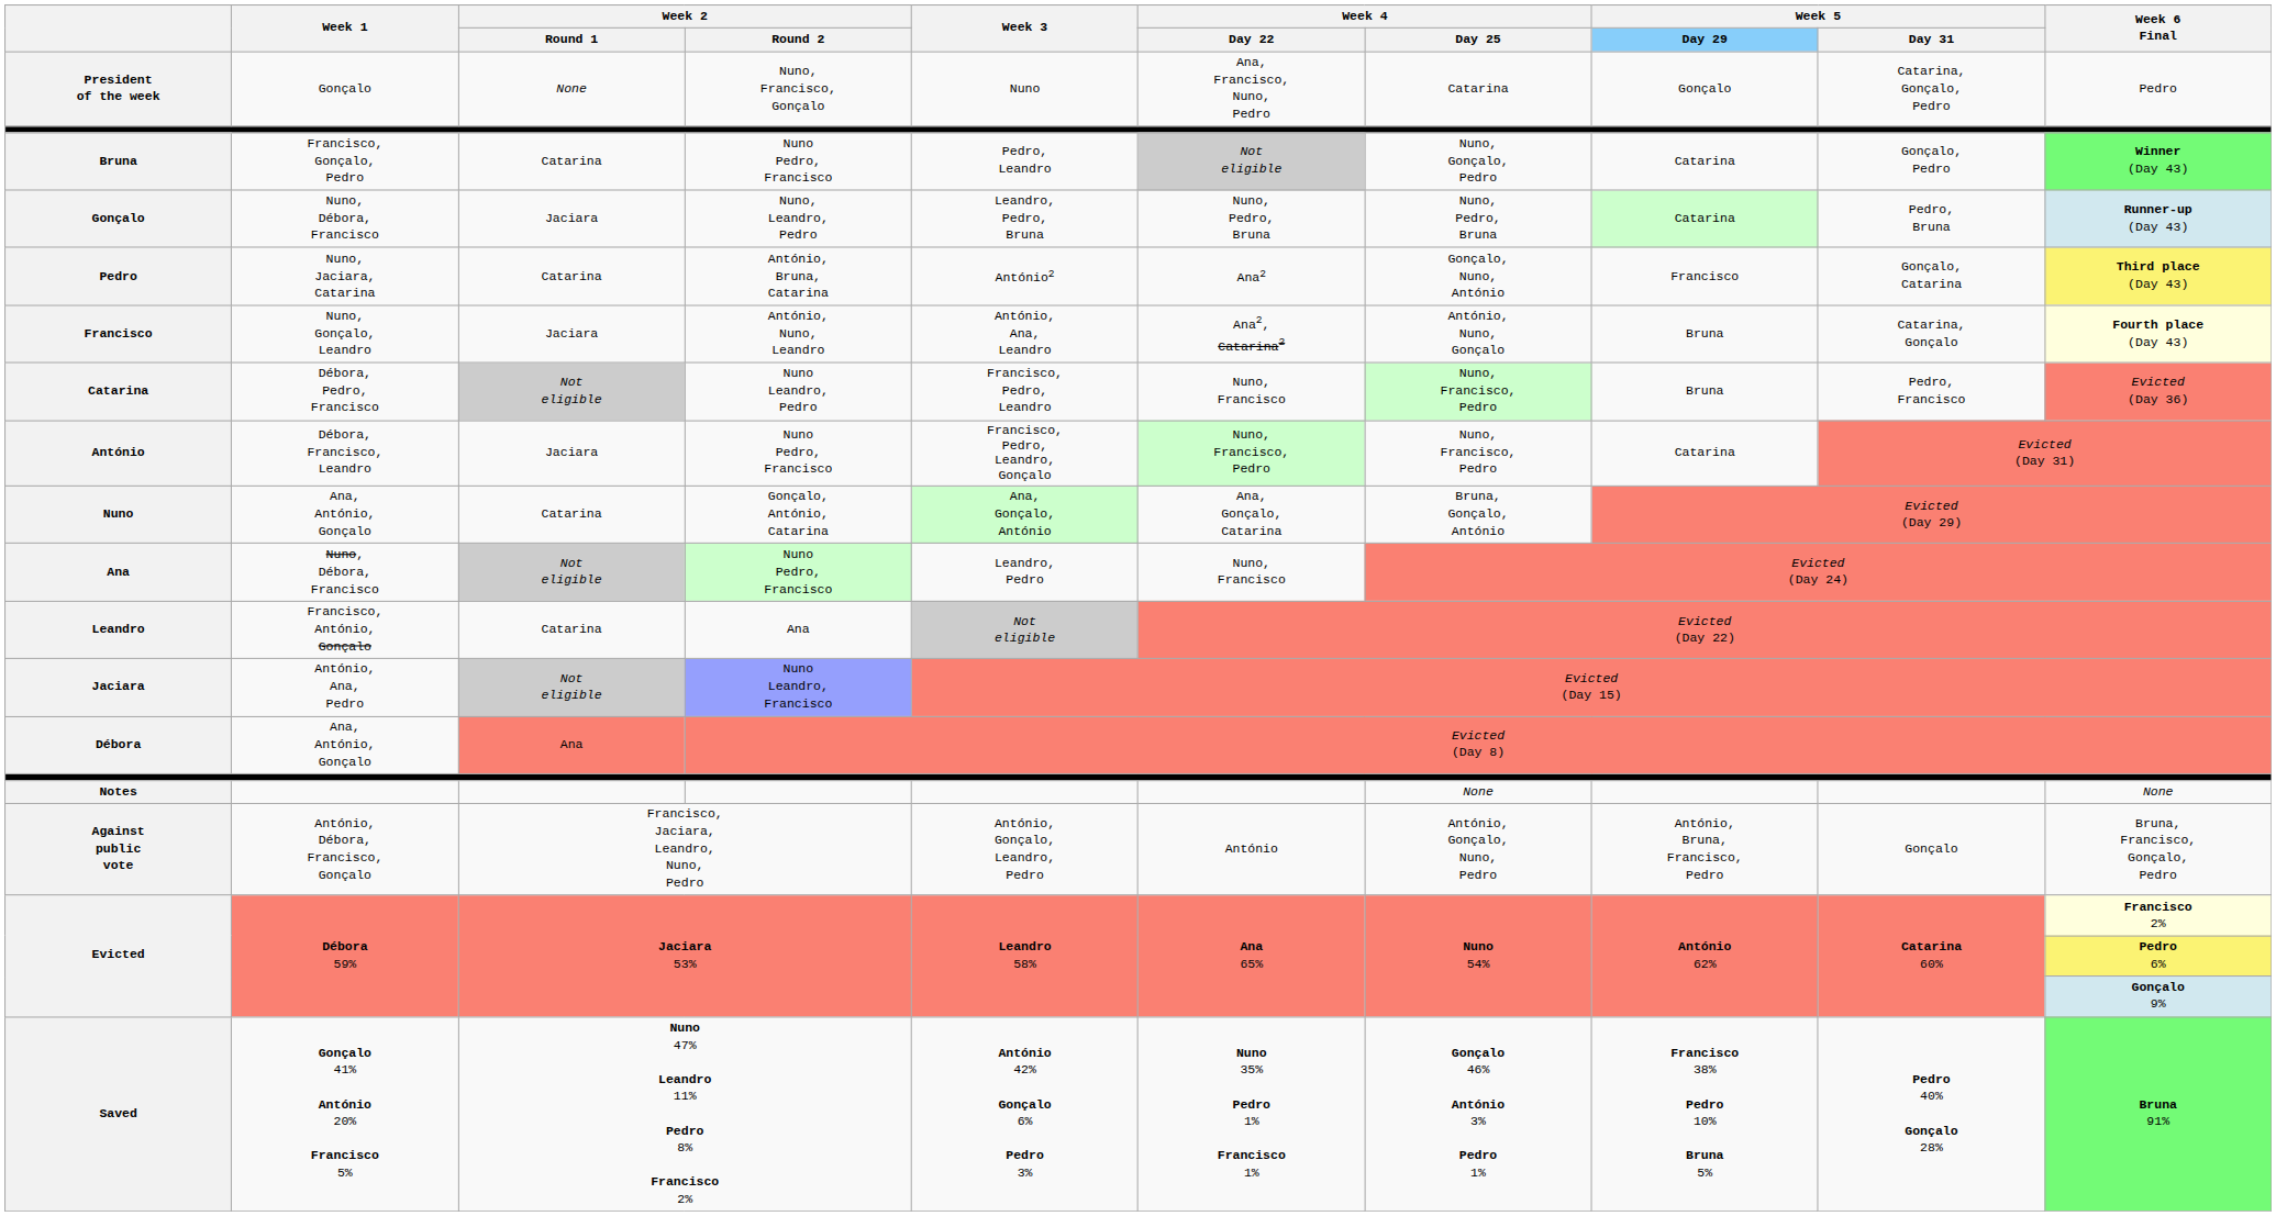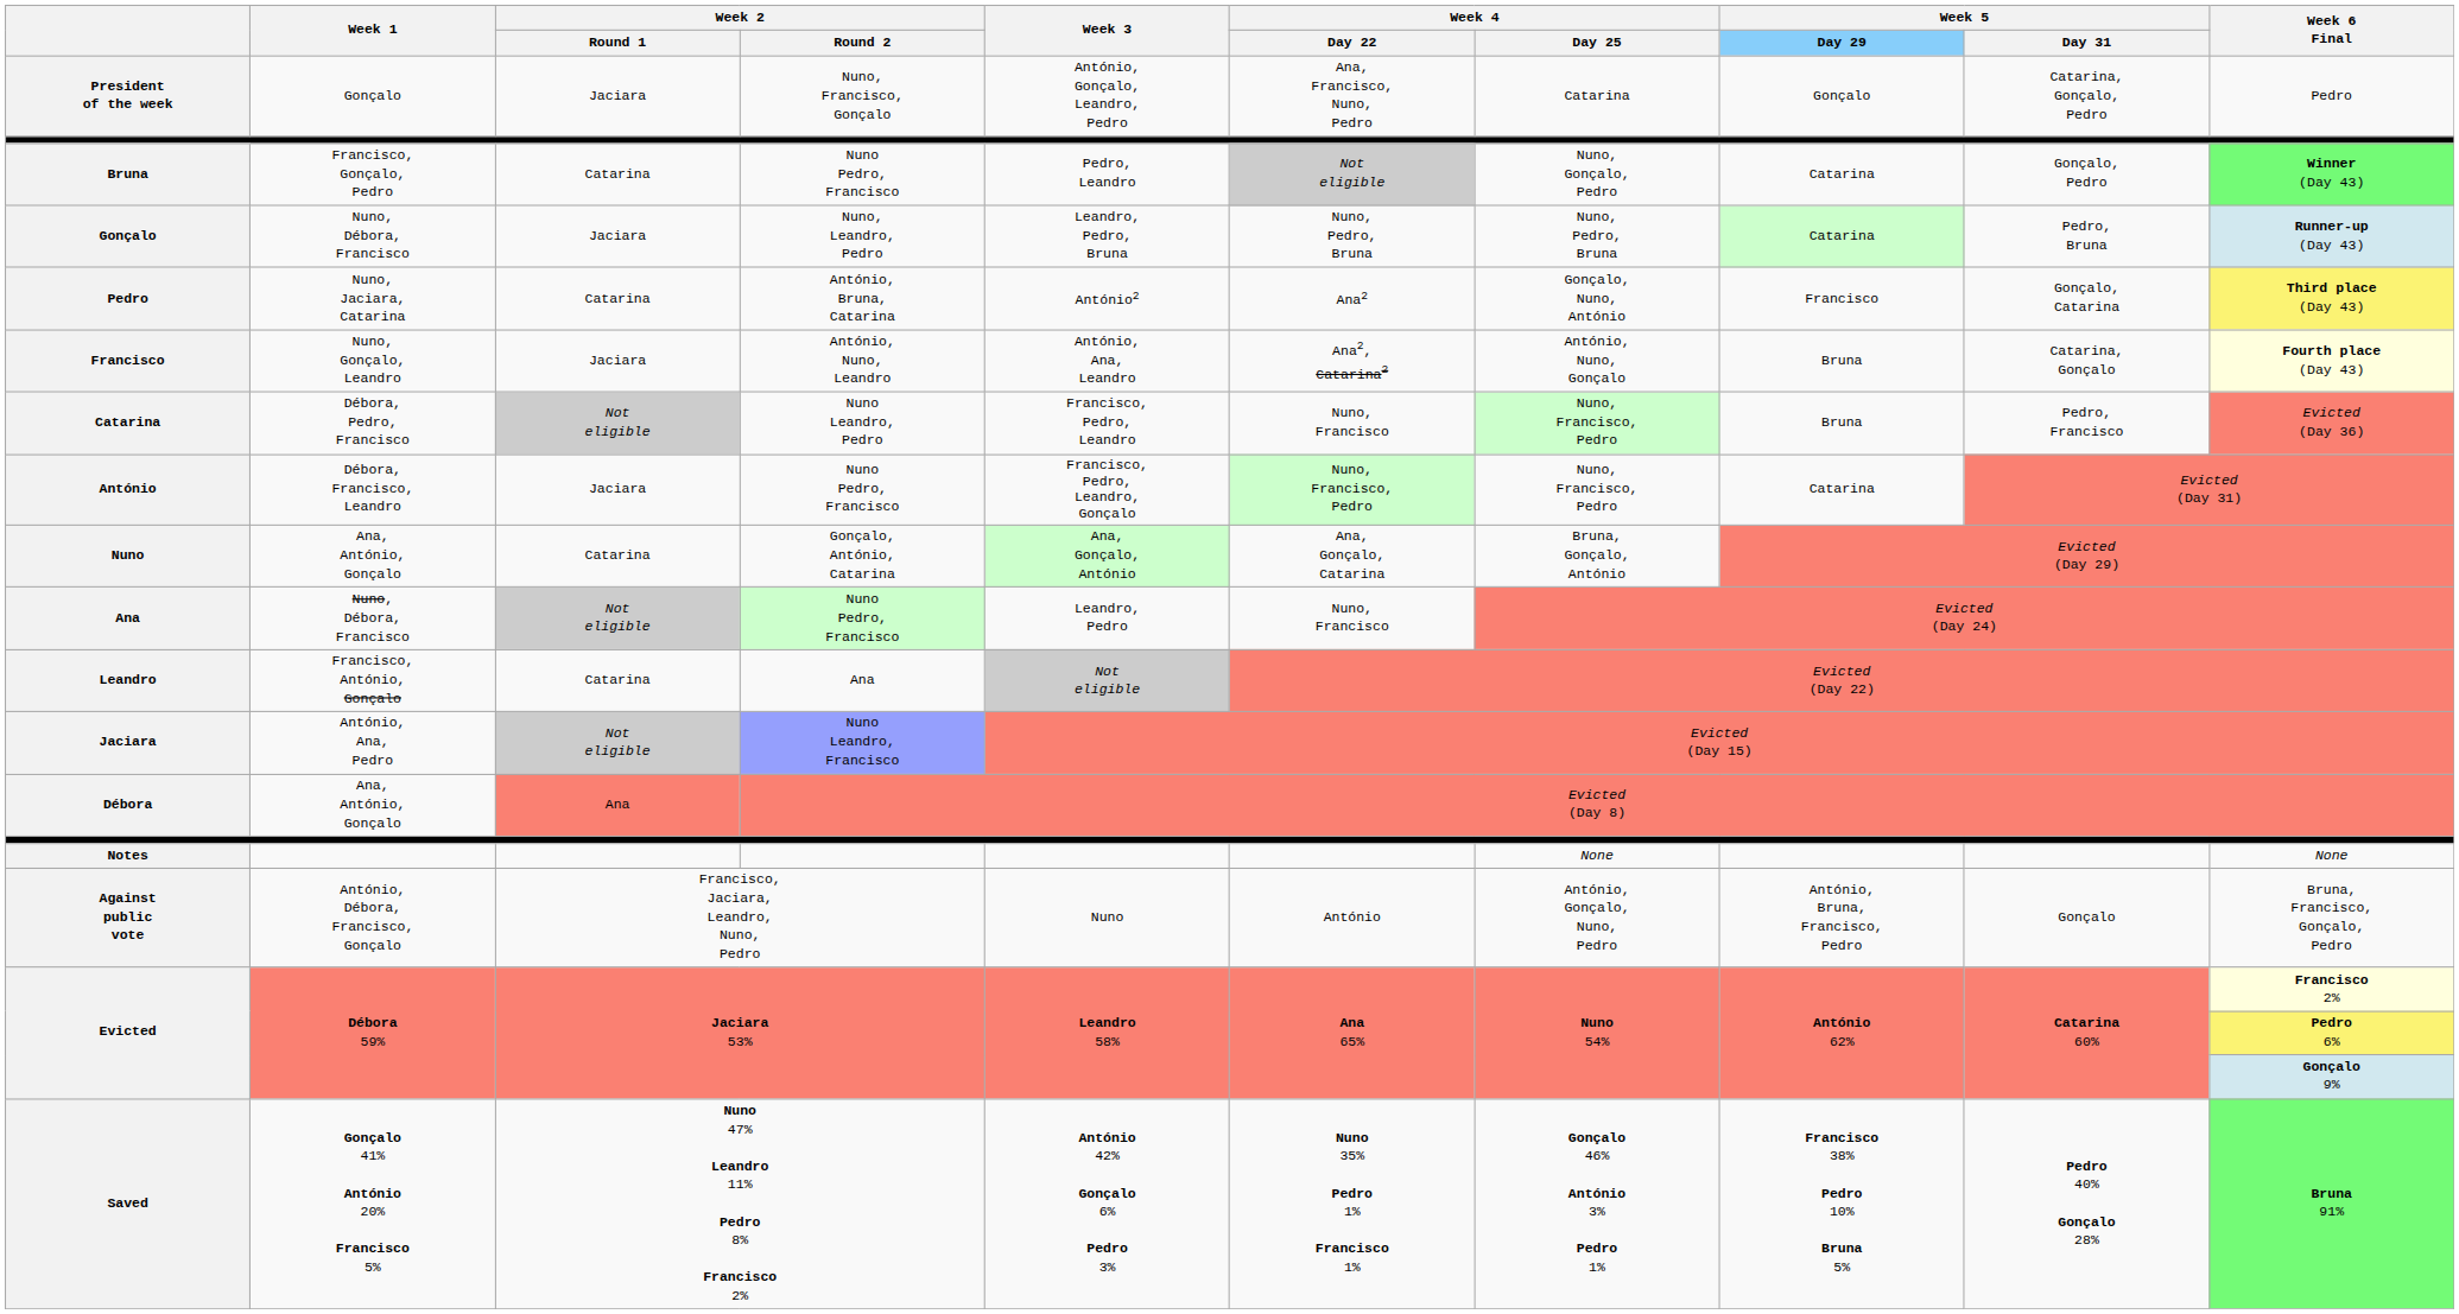 <table class="wikitable nowrap" style="width:100%; text-align:center; font-size:85%; line-height:15px">
 <tr>
 <th style="width:10%" rowspan="2"></th>
 <th style="width:10%" rowspan="2">Week 1</th>
 <th style="width:20%" colspan="2">Week 2</th>
 <th style="width:10%" rowspan="2">Week 3</th>
 <th style="width:20%" colspan="2">Week 4</th>
 <th style="width:20%" colspan="2">Week 5</th>
 <th style="width:10%" rowspan="2">Week 6<br>Final</th>
 </tr>
 <tr>
 <th style="width:10%">Round 1</th>
 <th style="width:10%">Round 2</th>
 <th style="width:10%">Day 22</th>
 <th style="width:10%">Day 25</th>
 <th style="width:10%; background:#87CEFA">Day 29</th>
 <th style="width:10%">Day 31</th>
 </tr>
 <tr>
 <th>President<br>of the week</th>
 <td>Gonçalo</td>
-<td><em>None</em></td>
+<td>Jaciara</td>
 <td>Nuno,<br>Francisco,<br>Gonçalo</td>
-<td>Nuno</td>
+<td>António,<br>Gonçalo,<br>Leandro,<br>Pedro</td>
 <td>Ana,<br>Francisco,<br>Nuno,<br>Pedro</td>
 <td>Catarina</td>
 <td>Gonçalo</td>
 <td>Catarina,<br>Gonçalo,<br>Pedro</td>
 <td>Pedro</td>
 </tr>
 <tr>
 <td colspan="20" style="background: black"></td>
 </tr>
 <tr>
 <th>Bruna</th>
 <td>Francisco,<br>Gonçalo,<br>Pedro</td>
 <td>Catarina</td>
 <td><span>Nuno<br>Pedro,<br>Francisco</span></td>
 <td>Pedro,<br>Leandro</td>
 <td style="background:#ccc"><em>Not<br>eligible</em></td>
 <td>Nuno,<br>Gonçalo,<br>Pedro</td>
 <td>Catarina</td>
 <td>Gonçalo,<br>Pedro</td>
 <td style="background:#73FB76"><strong>Winner</strong><br>(Day 43)</td>
 </tr>
 <tr>
 <th>Gonçalo</th>
 <td>Nuno,<br>Débora,<br>Francisco</td>
 <td>Jaciara</td>
 <td><span>Nuno,<br>Leandro,<br>Pedro</span></td>
 <td>Leandro,<br>Pedro,<br>Bruna</td>
 <td>Nuno,<br>Pedro,<br>Bruna</td>
 <td>Nuno,<br>Pedro,<br>Bruna</td>
 <td style="background:#cfc">Catarina</td>
 <td>Pedro,<br>Bruna</td>
 <td style="background:#D1E8EF"><strong>Runner-up</strong><br>(Day 43)</td>
 </tr>
 <tr>
 <th>Pedro</th>
 <td>Nuno,<br>Jaciara,<br>Catarina</td>
 <td>Catarina</td>
 <td>António,<br>Bruna,<br>Catarina</td>
 <td>António<sup>2</sup></td>
 <td>Ana<sup>2</sup></td>
 <td>Gonçalo,<br>Nuno,<br>António</td>
 <td>Francisco</td>
 <td>Gonçalo,<br>Catarina</td>
 <td style="background:#FBF373"><strong>Third place</strong><br>(Day 43)</td>
 </tr>
 <tr>
 <th>Francisco</th>
 <td>Nuno,<br>Gonçalo,<br>Leandro</td>
 <td>Jaciara</td>
 <td>António,<br>Nuno,<br>Leandro</td>
 <td>António,<br>Ana,<br>Leandro</td>
 <td>Ana<sup>2</sup>,<br><s>Catarina<sup>2</sup></s></td>
 <td>António,<br>Nuno,<br>Gonçalo</td>
 <td>Bruna</td>
 <td>Catarina,<br>Gonçalo</td>
 <td style="background:#FFFFDD"><strong>Fourth place</strong><br>(Day 43)</td>
 </tr>
 <tr>
 <th>Catarina</th>
 <td>Débora,<br>Pedro,<br>Francisco</td>
 <td style="background:#ccc"><em>Not<br>eligible</em></td>
 <td><span>Nuno<br>Leandro,<br>Pedro</span></td>
 <td>Francisco,<br>Pedro,<br>Leandro</td>
 <td>Nuno,<br>Francisco</td>
 <td style="background:#cfc">Nuno,<br>Francisco,<br>Pedro</td>
 <td>Bruna</td>
 <td>Pedro,<br>Francisco</td>
 <td colspan="10" style="background: salmon"><em>Evicted</em><br>(Day 36)</td>
 </tr>
 <tr>
 <th>António</th>
 <td>Débora,<br>Francisco,<br>Leandro</td>
 <td>Jaciara</td>
 <td><span>Nuno<br>Pedro,<br>Francisco</span></td>
 <td style="line-height:13px">Francisco,<br>Pedro,<br>Leandro,<br>Gonçalo</td>
 <td style="background:#cfc">Nuno,<br>Francisco,<br>Pedro</td>
 <td>Nuno,<br>Francisco,<br>Pedro</td>
 <td>Catarina</td>
 <td colspan="10" style="background: salmon"><em>Evicted</em><br>(Day 31)</td>
 </tr>
 <tr>
 <th>Nuno</th>
 <td>Ana,<br>António,<br>Gonçalo</td>
 <td>Catarina</td>
 <td>Gonçalo,<br>António,<br>Catarina</td>
 <td style="background:#cfc">Ana,<br>Gonçalo,<br>António</td>
 <td>Ana,<br>Gonçalo,<br>Catarina</td>
 <td>Bruna,<br>Gonçalo,<br>António</td>
 <td colspan="10" style="background: salmon"><em>Evicted</em><br>(Day 29)</td>
 </tr>
 <tr>
 <th>Ana</th>
 <td><s>Nuno</s>,<br>Débora,<br>Francisco</td>
 <td style="background:#ccc"><em>Not<br>eligible</em></td>
 <td style="background:#cfc">Nuno<br>Pedro,<br>Francisco</td>
 <td>Leandro,<br>Pedro</td>
 <td>Nuno,<br>Francisco</td>
 <td colspan="10" style="background: salmon"><em>Evicted</em><br>(Day 24)</td>
 </tr>
 <tr>
 <th>Leandro</th>
 <td>Francisco,<br>António,<br><s>Gonçalo</s></td>
 <td>Catarina</td>
 <td>Ana</td>
 <td style="background:#ccc"><em>Not<br>eligible</em></td>
 <td colspan="10" style="background: salmon"><em>Evicted</em><br>(Day 22)</td>
 </tr>
 <tr>
 <th>Jaciara</th>
 <td>António,<br>Ana,<br>Pedro</td>
 <td style="background:#ccc"><em>Not<br>eligible</em></td>
 <td style="background:#959ffd">Nuno<br>Leandro,<br>Francisco</td>
 <td colspan="10" style="background: salmon"><em>Evicted</em><br>(Day 15)</td>
 </tr>
 <tr>
 <th>Débora</th>
 <td>Ana,<br>António,<br>Gonçalo</td>
 <td style="background: salmon">Ana</td>
 <td colspan="10" style="background: salmon"><em>Evicted</em><br>(Day 8)</td>
 </tr>
 <tr>
 <td colspan="20" style="background: black"></td>
 </tr>
 <tr>
 <th>Notes</th>
 <td></td>
 <td></td>
 <td> </td>
 <td></td>
 <td></td>
 <td><em>None</em></td>
 <td></td>
 <td></td>
 <td><em>None</em></td>
 </tr>
 <tr>
 <th>Against<br>public<br>vote</th>
 <td>António,<br>Débora,<br>Francisco,<br>Gonçalo</td>
 <td colspan="2">Francisco,<br>Jaciara,<br>Leandro,<br>Nuno,<br>Pedro</td>
-<td>António,<br>Gonçalo,<br>Leandro,<br>Pedro</td>
+<td>Nuno</td>
 <td>António</td>
 <td>António,<br>Gonçalo,<br>Nuno,<br>Pedro</td>
 <td>António,<br>Bruna,<br>Francisco,<br>Pedro</td>
 <td>Gonçalo<br></td>
 <td>Bruna,<br>Francisco,<br>Gonçalo,<br>Pedro</td>
 </tr>
 <tr>
 <th rowspan="3">Evicted</th>
 <td rowspan="3" style="background: salmon"><strong>Débora</strong><br>59%<br></td>
 <td rowspan="3" colspan="2" style="background: salmon"><strong>Jaciara</strong><br>53%<br></td>
 <td rowspan="3" style="background: salmon"><strong>Leandro</strong><br>58%<br></td>
 <td rowspan="3" style="background: salmon"><strong>Ana</strong><br>65%<br></td>
 <td rowspan="3" style="background: salmon"><strong>Nuno</strong><br>54%<br></td>
 <td rowspan="3" style="background: salmon"><strong>António</strong><br>62%<br></td>
 <td rowspan="3" style="background: salmon"><strong>Catarina</strong><br>60%<br></td>
 <td style="background:#ffffdd"><strong>Francisco</strong><br>2% </td>
 </tr>
 <tr>
 <td style="background:#FBF373"><strong>Pedro</strong><br>6% </td>
 </tr>
 <tr>
 <td style="background:#D1E8EF"><strong>Gonçalo</strong><br>9% </td>
 </tr>
 <tr>
 <th>Saved</th>
 <td><strong>Gonçalo</strong><br>41%<br><br><strong>António</strong><br>20%<br><br><strong>Francisco</strong><br>5%<br></td>
 <td colspan="2"><strong>Nuno</strong><br>47%<br><br><strong>Leandro</strong><br>11%<br><br><strong>Pedro</strong><br>8%<br><br><strong>Francisco</strong><br>2%<br></td>
 <td><strong>António</strong><br>42%<br><br><strong>Gonçalo</strong><br>6%<br><br><strong>Pedro</strong><br>3%<br></td>
 <td><strong>Nuno</strong><br>35%<br><br><strong>Pedro</strong><br>1%<br><br><strong>Francisco</strong><br>1%<br></td>
 <td><strong>Gonçalo</strong><br>46%<br><br><strong>António</strong><br>3%<br><br><strong>Pedro</strong><br>1%<br></td>
 <td><strong>Francisco</strong><br>38%<br><br><strong>Pedro</strong><br>10%<br><br><strong>Bruna</strong><br>5%<br></td>
 <td><strong>Pedro</strong><br>40%<br><br><strong>Gonçalo</strong><br>28%<br></td>
 <td style="background:#73FB76"><strong>Bruna</strong><br>91%<br></td>
 </tr>
 </table>
